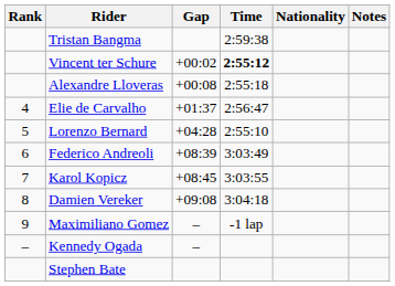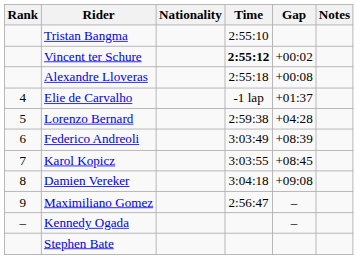 <table class="wikitable sortable" style="text-align:center">
 <tr>
 <th width="20">Rank</th>
 <th>Rider</th>
+<th>Nationality</th>
+<th>Time</th>
 <th>Gap</th>
-<th>Time</th>
-<th>Nationality</th>
 <th>Notes</th>
 </tr>
 <tr>
 <td></td>
 <td align="left"><a href='#'>Tristan Bangma</a><br></td>
+<td align=left></td>
+<td>2:55:10</td>
 <td></td>
-<td>2:59:38</td>
-<td align=left></td>
 <td></td>
 </tr>
 <tr>
 <td></td>
 <td align="left"><a href='#'>Vincent ter Schure</a><br></td>
+<td align=left></td>
+<td><strong>2:55:12</strong></td>
 <td>+00:02</td>
-<td><strong>2:55:12</strong></td>
-<td align=left></td>
 <td></td>
 </tr>
 <tr>
 <td></td>
 <td align="left"><a href='#'>Alexandre Lloveras</a><br></td>
+<td align=left></td>
+<td>2:55:18</td>
 <td>+00:08</td>
-<td>2:55:18</td>
-<td align=left></td>
 <td></td>
 </tr>
 <tr>
 <td>4</td>
 <td align="left"><a href='#'>Elie de Carvalho</a><br></td>
+<td align=left></td>
+<td>-1 lap</td>
 <td>+01:37</td>
-<td>2:56:47</td>
-<td align=left></td>
 <td></td>
 </tr>
 <tr>
 <td>5</td>
 <td align="left"><a href='#'>Lorenzo Bernard</a><br></td>
+<td align=left></td>
+<td>2:59:38</td>
 <td>+04:28</td>
-<td>2:55:10</td>
-<td align=left></td>
 <td></td>
 </tr>
 <tr>
 <td>6</td>
 <td align="left"><a href='#'>Federico Andreoli</a><br></td>
+<td align=left></td>
+<td>3:03:49</td>
 <td>+08:39</td>
-<td>3:03:49</td>
-<td align=left></td>
 <td></td>
 </tr>
 <tr>
 <td>7</td>
 <td align="left"><a href='#'>Karol Kopicz</a><br></td>
+<td align=left></td>
+<td>3:03:55</td>
 <td>+08:45</td>
-<td>3:03:55</td>
-<td align=left></td>
 <td></td>
 </tr>
 <tr>
 <td>8</td>
 <td align="left"><a href='#'>Damien Vereker</a><br></td>
+<td align=left></td>
+<td>3:04:18</td>
 <td>+09:08</td>
-<td>3:04:18</td>
-<td align=left></td>
 <td></td>
 </tr>
 <tr>
 <td>9</td>
 <td align="left"><a href='#'>Maximiliano Gomez</a><br></td>
+<td align=left></td>
+<td>2:56:47</td>
 <td>–</td>
-<td>-1 lap</td>
-<td align=left></td>
 <td></td>
 </tr>
 <tr>
 <td>–</td>
 <td align="left"><a href='#'>Kennedy Ogada</a><br></td>
+<td align=left></td>
+<td></td>
 <td>–</td>
-<td></td>
-<td align=left></td>
 <td></td>
 </tr>
 <tr>
 <td></td>
 <td align="left"><a href='#'>Stephen Bate</a><br></td>
+<td align=left></td>
 <td></td>
 <td></td>
-<td align=left></td>
 <td></td>
 </tr>
 </table>
